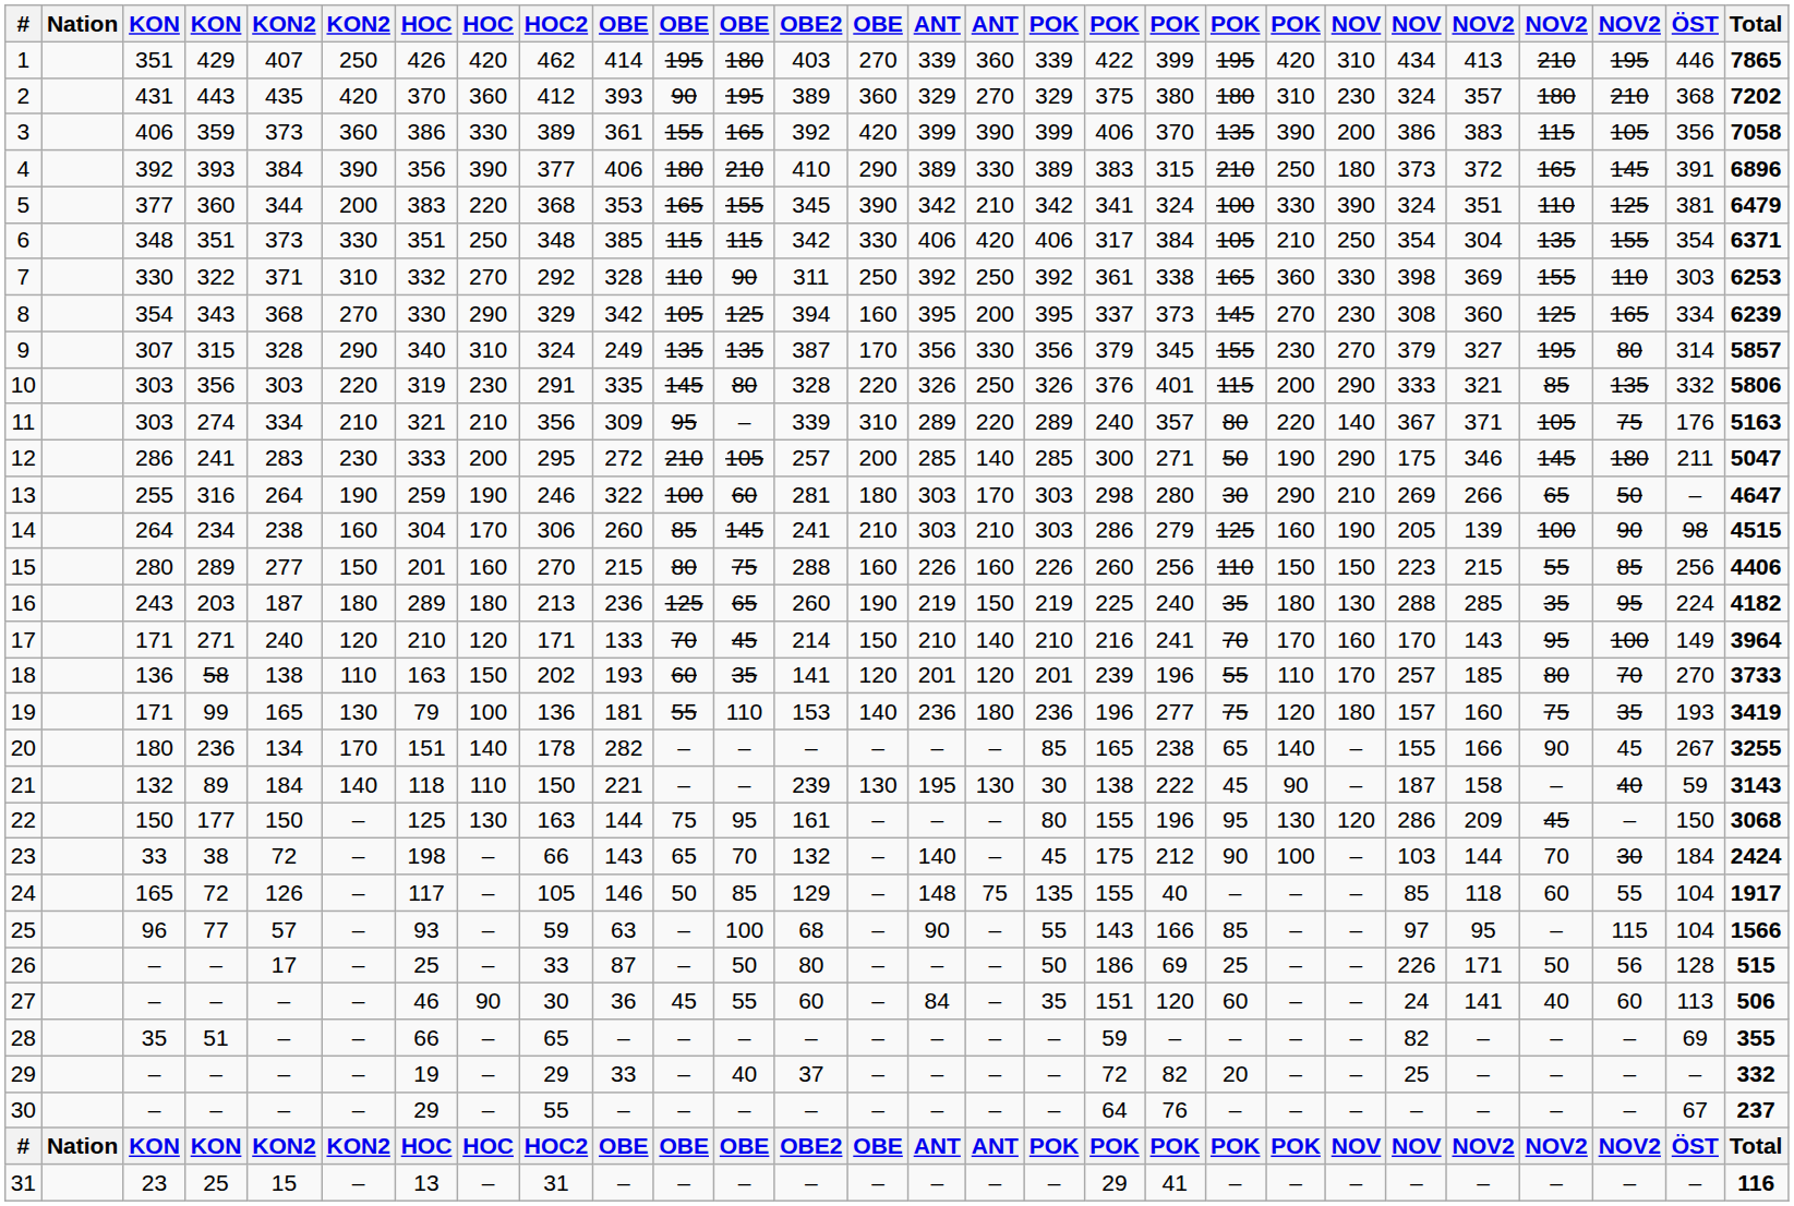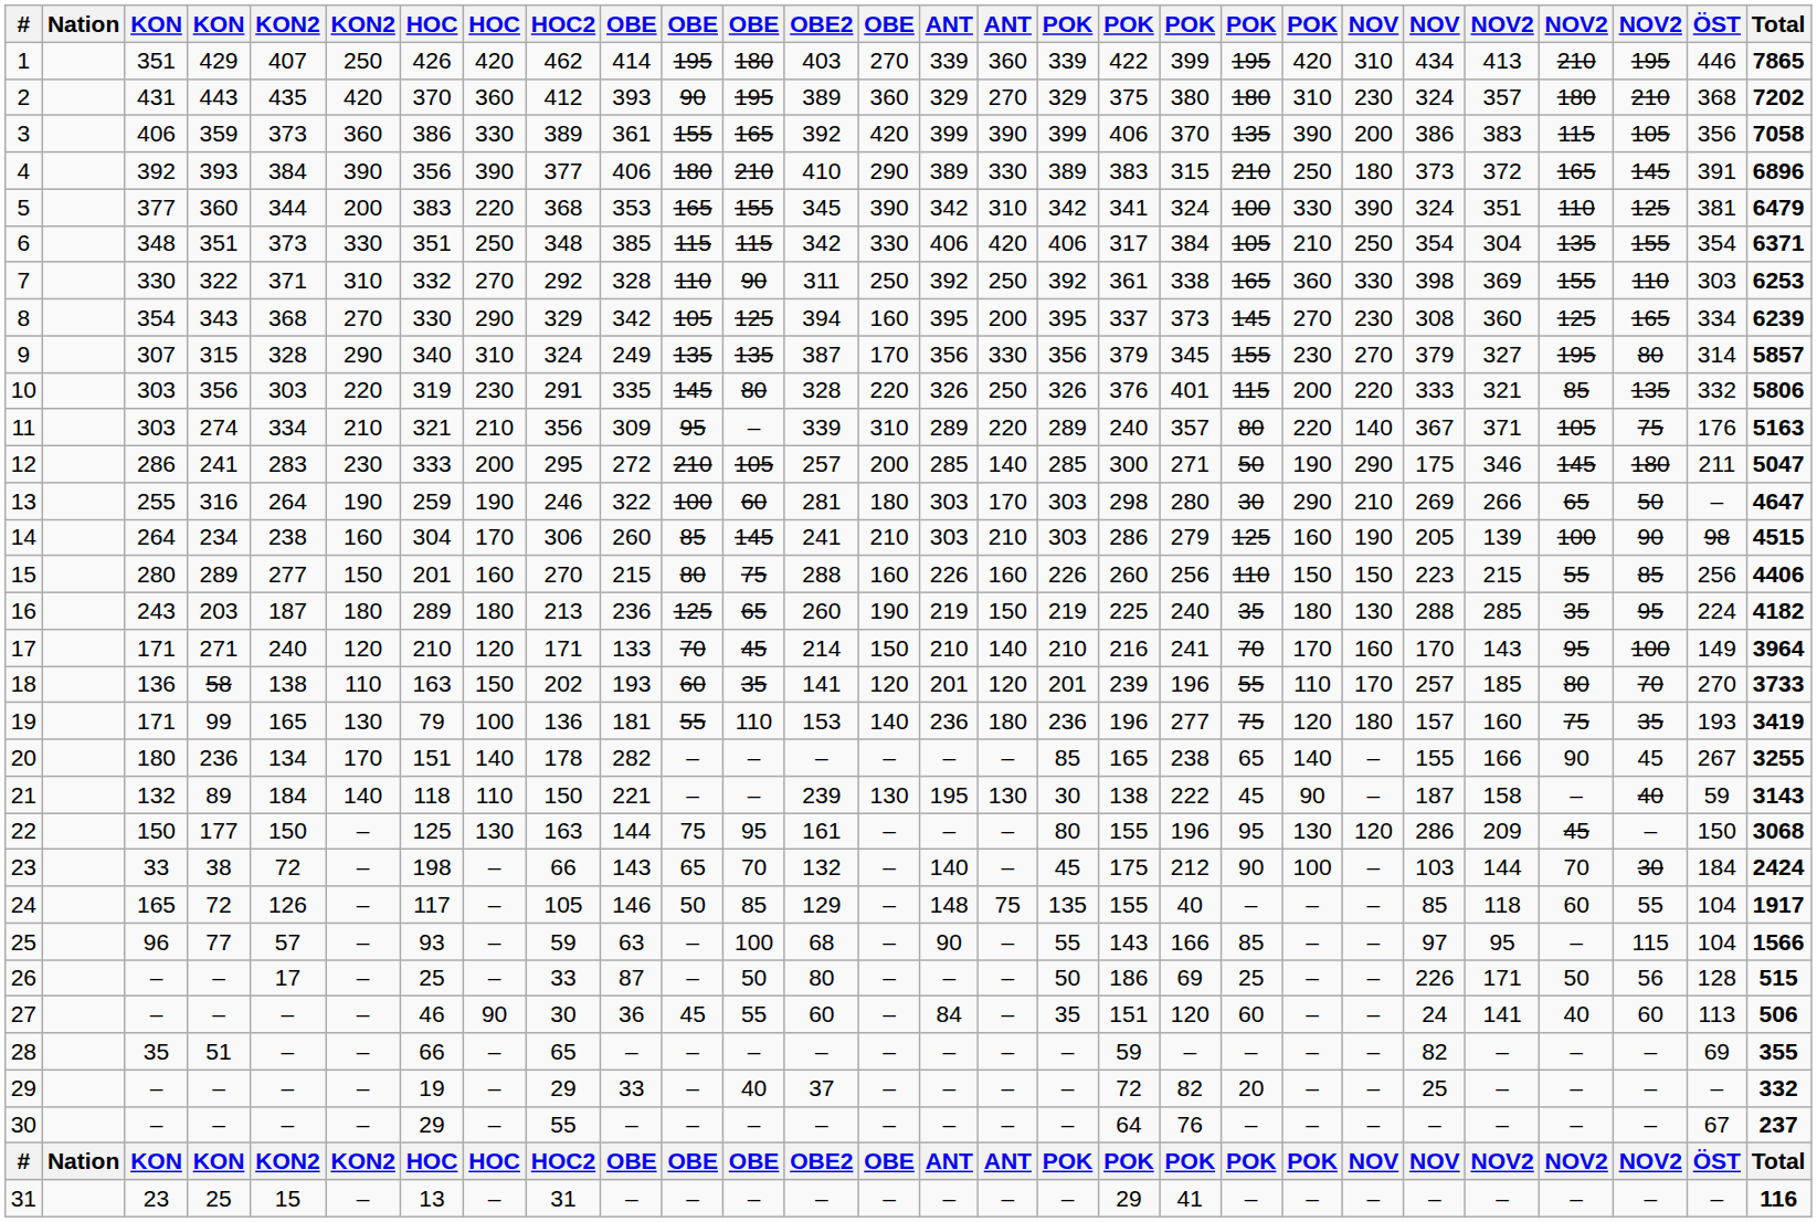 <table class="wikitable" style="text-align:center;font-size:90%">
 <tr>
 <th>#</th>
 <th>Nation</th>
 <th><strong><a href='#'>KON</a> <br> </strong></th>
 <th><strong><a href='#'>KON</a> <br> </strong></th>
 <th><strong><a href='#'>KON2</a> <br> </strong></th>
 <th><strong><a href='#'>KON2</a> <br> </strong></th>
 <th><strong><a href='#'>HOC</a> <br> </strong></th>
 <th><strong><a href='#'>HOC</a> <br> </strong></th>
 <th><strong><a href='#'>HOC2</a> <br> </strong></th>
 <th><strong><a href='#'>OBE</a> <br> </strong></th>
 <th><strong><a href='#'>OBE</a> <br> </strong></th>
 <th><strong><a href='#'>OBE</a> <br> </strong></th>
 <th><strong><a href='#'>OBE2</a> <br> </strong></th>
 <th><strong><a href='#'>OBE</a> <br> </strong></th>
 <th><strong><a href='#'>ANT</a> <br> </strong></th>
 <th><strong><a href='#'>ANT</a> <br> </strong></th>
 <th><strong><a href='#'>POK</a> <br> </strong></th>
 <th><strong><a href='#'>POK</a> <br> </strong></th>
 <th><strong><a href='#'>POK</a> <br> </strong></th>
 <th><strong><a href='#'>POK</a> <br> </strong></th>
 <th><strong><a href='#'>POK</a> <br> </strong></th>
 <th><strong><a href='#'>NOV</a> <br> </strong></th>
 <th><strong><a href='#'>NOV</a> <br> </strong></th>
 <th><strong><a href='#'>NOV2</a> <br> </strong></th>
 <th><strong><a href='#'>NOV2</a> <br> </strong></th>
 <th><strong><a href='#'>NOV2</a> <br> </strong></th>
 <th><strong><a href='#'>ÖST</a> <br> </strong></th>
 <th>Total</th>
 </tr>
 <tr>
 <td>1</td>
 <td align="left"></td>
 <td>351</td>
 <td>429</td>
 <td>407</td>
 <td>250</td>
 <td>426</td>
 <td>420</td>
 <td>462</td>
 <td>414</td>
 <td><s>195</s></td>
 <td><s>180</s></td>
 <td>403</td>
 <td>270</td>
 <td>339</td>
 <td>360</td>
 <td>339</td>
 <td>422</td>
 <td>399</td>
 <td><s>195</s></td>
 <td>420</td>
 <td>310</td>
 <td>434</td>
 <td>413</td>
 <td><s>210</s></td>
 <td><s>195</s></td>
 <td>446</td>
 <td><strong>7865</strong></td>
 </tr>
 <tr>
 <td>2</td>
 <td align="left"></td>
 <td>431</td>
 <td>443</td>
 <td>435</td>
 <td>420</td>
 <td>370</td>
 <td>360</td>
 <td>412</td>
 <td>393</td>
 <td><s>90</s></td>
 <td><s>195</s></td>
 <td>389</td>
 <td>360</td>
 <td>329</td>
 <td>270</td>
 <td>329</td>
 <td>375</td>
 <td>380</td>
 <td><s>180</s></td>
 <td>310</td>
 <td>230</td>
 <td>324</td>
 <td>357</td>
 <td><s>180</s></td>
 <td><s>210</s></td>
 <td>368</td>
 <td><strong>7202</strong></td>
 </tr>
 <tr>
 <td>3</td>
 <td align="left"></td>
 <td>406</td>
 <td>359</td>
 <td>373</td>
 <td>360</td>
 <td>386</td>
 <td>330</td>
 <td>389</td>
 <td>361</td>
 <td><s>155</s></td>
 <td><s>165</s></td>
 <td>392</td>
 <td>420</td>
 <td>399</td>
 <td>390</td>
 <td>399</td>
 <td>406</td>
 <td>370</td>
 <td><s>135</s></td>
 <td>390</td>
 <td>200</td>
 <td>386</td>
 <td>383</td>
 <td><s>115</s></td>
 <td><s>105</s></td>
 <td>356</td>
 <td><strong>7058</strong></td>
 </tr>
 <tr>
 <td>4</td>
 <td align="left"></td>
 <td>392</td>
 <td>393</td>
 <td>384</td>
 <td>390</td>
 <td>356</td>
 <td>390</td>
 <td>377</td>
 <td>406</td>
 <td><s>180</s></td>
 <td><s>210</s></td>
 <td>410</td>
 <td>290</td>
 <td>389</td>
 <td>330</td>
 <td>389</td>
 <td>383</td>
 <td>315</td>
 <td><s>210</s></td>
 <td>250</td>
 <td>180</td>
 <td>373</td>
 <td>372</td>
 <td><s>165</s></td>
 <td><s>145</s></td>
 <td>391</td>
 <td><strong>6896</strong></td>
 </tr>
 <tr>
 <td>5</td>
 <td align="left"></td>
 <td>377</td>
 <td>360</td>
 <td>344</td>
 <td>200</td>
 <td>383</td>
 <td>220</td>
 <td>368</td>
 <td>353</td>
 <td><s>165</s></td>
 <td><s>155</s></td>
 <td>345</td>
 <td>390</td>
 <td>342</td>
-<td>210</td>
+<td>310</td>
 <td>342</td>
 <td>341</td>
 <td>324</td>
 <td><s>100</s></td>
 <td>330</td>
 <td>390</td>
 <td>324</td>
 <td>351</td>
 <td><s>110</s></td>
 <td><s>125</s></td>
 <td>381</td>
 <td><strong>6479</strong></td>
 </tr>
 <tr>
 <td>6</td>
 <td align="left"></td>
 <td>348</td>
 <td>351</td>
 <td>373</td>
 <td>330</td>
 <td>351</td>
 <td>250</td>
 <td>348</td>
 <td>385</td>
 <td><s>115</s></td>
 <td><s>115</s></td>
 <td>342</td>
 <td>330</td>
 <td>406</td>
 <td>420</td>
 <td>406</td>
 <td>317</td>
 <td>384</td>
 <td><s>105</s></td>
 <td>210</td>
 <td>250</td>
 <td>354</td>
 <td>304</td>
 <td><s>135</s></td>
 <td><s>155</s></td>
 <td>354</td>
 <td><strong>6371</strong></td>
 </tr>
 <tr>
 <td>7</td>
 <td align="left"></td>
 <td>330</td>
 <td>322</td>
 <td>371</td>
 <td>310</td>
 <td>332</td>
 <td>270</td>
 <td>292</td>
 <td>328</td>
 <td><s>110</s></td>
 <td><s>90</s></td>
 <td>311</td>
 <td>250</td>
 <td>392</td>
 <td>250</td>
 <td>392</td>
 <td>361</td>
 <td>338</td>
 <td><s>165</s></td>
 <td>360</td>
 <td>330</td>
 <td>398</td>
 <td>369</td>
 <td><s>155</s></td>
 <td><s>110</s></td>
 <td>303</td>
 <td><strong>6253</strong></td>
 </tr>
 <tr>
 <td>8</td>
 <td align="left"></td>
 <td>354</td>
 <td>343</td>
 <td>368</td>
 <td>270</td>
 <td>330</td>
 <td>290</td>
 <td>329</td>
 <td>342</td>
 <td><s>105</s></td>
 <td><s>125</s></td>
 <td>394</td>
 <td>160</td>
 <td>395</td>
 <td>200</td>
 <td>395</td>
 <td>337</td>
 <td>373</td>
 <td><s>145</s></td>
 <td>270</td>
 <td>230</td>
 <td>308</td>
 <td>360</td>
 <td><s>125</s></td>
 <td><s>165</s></td>
 <td>334</td>
 <td><strong>6239</strong></td>
 </tr>
 <tr>
 <td>9</td>
 <td align="left"></td>
 <td>307</td>
 <td>315</td>
 <td>328</td>
 <td>290</td>
 <td>340</td>
 <td>310</td>
 <td>324</td>
 <td>249</td>
 <td><s>135</s></td>
 <td><s>135</s></td>
 <td>387</td>
 <td>170</td>
 <td>356</td>
 <td>330</td>
 <td>356</td>
 <td>379</td>
 <td>345</td>
 <td><s>155</s></td>
 <td>230</td>
 <td>270</td>
 <td>379</td>
 <td>327</td>
 <td><s>195</s></td>
 <td><s>80</s></td>
 <td>314</td>
 <td><strong>5857</strong></td>
 </tr>
 <tr>
 <td>10</td>
 <td align="left"></td>
 <td>303</td>
 <td>356</td>
 <td>303</td>
 <td>220</td>
 <td>319</td>
 <td>230</td>
 <td>291</td>
 <td>335</td>
 <td><s>145</s></td>
 <td><s>80</s></td>
 <td>328</td>
 <td>220</td>
 <td>326</td>
 <td>250</td>
 <td>326</td>
 <td>376</td>
 <td>401</td>
 <td><s>115</s></td>
 <td>200</td>
-<td>290</td>
+<td>220</td>
 <td>333</td>
 <td>321</td>
 <td><s>85</s></td>
 <td><s>135</s></td>
 <td>332</td>
 <td><strong>5806</strong></td>
 </tr>
 <tr>
 <td>11</td>
 <td align="left"></td>
 <td>303</td>
 <td>274</td>
 <td>334</td>
 <td>210</td>
 <td>321</td>
 <td>210</td>
 <td>356</td>
 <td>309</td>
 <td><s>95</s></td>
 <td>–</td>
 <td>339</td>
 <td>310</td>
 <td>289</td>
 <td>220</td>
 <td>289</td>
 <td>240</td>
 <td>357</td>
 <td><s>80</s></td>
 <td>220</td>
 <td>140</td>
 <td>367</td>
 <td>371</td>
 <td><s>105</s></td>
 <td><s>75</s></td>
 <td>176</td>
 <td><strong>5163</strong></td>
 </tr>
 <tr>
 <td>12</td>
 <td align="left"></td>
 <td>286</td>
 <td>241</td>
 <td>283</td>
 <td>230</td>
 <td>333</td>
 <td>200</td>
 <td>295</td>
 <td>272</td>
 <td><s>210</s></td>
 <td><s>105</s></td>
 <td>257</td>
 <td>200</td>
 <td>285</td>
 <td>140</td>
 <td>285</td>
 <td>300</td>
 <td>271</td>
 <td><s>50</s></td>
 <td>190</td>
 <td>290</td>
 <td>175</td>
 <td>346</td>
 <td><s>145</s></td>
 <td><s>180</s></td>
 <td>211</td>
 <td><strong>5047</strong></td>
 </tr>
 <tr>
 <td>13</td>
 <td align="left"></td>
 <td>255</td>
 <td>316</td>
 <td>264</td>
 <td>190</td>
 <td>259</td>
 <td>190</td>
 <td>246</td>
 <td>322</td>
 <td><s>100</s></td>
 <td><s>60</s></td>
 <td>281</td>
 <td>180</td>
 <td>303</td>
 <td>170</td>
 <td>303</td>
 <td>298</td>
 <td>280</td>
 <td><s>30</s></td>
 <td>290</td>
 <td>210</td>
 <td>269</td>
 <td>266</td>
 <td><s>65</s></td>
 <td><s>50</s></td>
 <td>–</td>
 <td><strong>4647</strong></td>
 </tr>
 <tr>
 <td>14</td>
 <td align="left"></td>
 <td>264</td>
 <td>234</td>
 <td>238</td>
 <td>160</td>
 <td>304</td>
 <td>170</td>
 <td>306</td>
 <td>260</td>
 <td><s>85</s></td>
 <td><s>145</s></td>
 <td>241</td>
 <td>210</td>
 <td>303</td>
 <td>210</td>
 <td>303</td>
 <td>286</td>
 <td>279</td>
 <td><s>125</s></td>
 <td>160</td>
 <td>190</td>
 <td>205</td>
 <td>139</td>
 <td><s>100</s></td>
 <td><s>90</s></td>
 <td><s>98</s></td>
 <td><strong>4515</strong></td>
 </tr>
 <tr>
 <td>15</td>
 <td align="left"></td>
 <td>280</td>
 <td>289</td>
 <td>277</td>
 <td>150</td>
 <td>201</td>
 <td>160</td>
 <td>270</td>
 <td>215</td>
 <td><s>80</s></td>
 <td><s>75</s></td>
 <td>288</td>
 <td>160</td>
 <td>226</td>
 <td>160</td>
 <td>226</td>
 <td>260</td>
 <td>256</td>
 <td><s>110</s></td>
 <td>150</td>
 <td>150</td>
 <td>223</td>
 <td>215</td>
 <td><s>55</s></td>
 <td><s>85</s></td>
 <td>256</td>
 <td><strong>4406</strong></td>
 </tr>
 <tr>
 <td>16</td>
 <td align="left"></td>
 <td>243</td>
 <td>203</td>
 <td>187</td>
 <td>180</td>
 <td>289</td>
 <td>180</td>
 <td>213</td>
 <td>236</td>
 <td><s>125</s></td>
 <td><s>65</s></td>
 <td>260</td>
 <td>190</td>
 <td>219</td>
 <td>150</td>
 <td>219</td>
 <td>225</td>
 <td>240</td>
 <td><s>35</s></td>
 <td>180</td>
 <td>130</td>
 <td>288</td>
 <td>285</td>
 <td><s>35</s></td>
 <td><s>95</s></td>
 <td>224</td>
 <td><strong>4182</strong></td>
 </tr>
 <tr>
 <td>17</td>
 <td align="left"></td>
 <td>171</td>
 <td>271</td>
 <td>240</td>
 <td>120</td>
 <td>210</td>
 <td>120</td>
 <td>171</td>
 <td>133</td>
 <td><s>70</s></td>
 <td><s>45</s></td>
 <td>214</td>
 <td>150</td>
 <td>210</td>
 <td>140</td>
 <td>210</td>
 <td>216</td>
 <td>241</td>
 <td><s>70</s></td>
 <td>170</td>
 <td>160</td>
 <td>170</td>
 <td>143</td>
 <td><s>95</s></td>
 <td><s>100</s></td>
 <td>149</td>
 <td><strong>3964</strong></td>
 </tr>
 <tr>
 <td>18</td>
 <td align="left"></td>
 <td>136</td>
 <td><s>58</s></td>
 <td>138</td>
 <td>110</td>
 <td>163</td>
 <td>150</td>
 <td>202</td>
 <td>193</td>
 <td><s>60</s></td>
 <td><s>35</s></td>
 <td>141</td>
 <td>120</td>
 <td>201</td>
 <td>120</td>
 <td>201</td>
 <td>239</td>
 <td>196</td>
 <td><s>55</s></td>
 <td>110</td>
 <td>170</td>
 <td>257</td>
 <td>185</td>
 <td><s>80</s></td>
 <td><s>70</s></td>
 <td>270</td>
 <td><strong>3733</strong></td>
 </tr>
 <tr>
 <td>19</td>
 <td align="left"></td>
 <td>171</td>
 <td>99</td>
 <td>165</td>
 <td>130</td>
 <td>79</td>
 <td>100</td>
 <td>136</td>
 <td>181</td>
 <td><s>55</s></td>
 <td>110</td>
 <td>153</td>
 <td>140</td>
 <td>236</td>
 <td>180</td>
 <td>236</td>
 <td>196</td>
 <td>277</td>
 <td><s>75</s></td>
 <td>120</td>
 <td>180</td>
 <td>157</td>
 <td>160</td>
 <td><s>75</s></td>
 <td><s>35</s></td>
 <td>193</td>
 <td><strong>3419</strong></td>
 </tr>
 <tr>
 <td>20</td>
 <td align="left"></td>
 <td>180</td>
 <td>236</td>
 <td>134</td>
 <td>170</td>
 <td>151</td>
 <td>140</td>
 <td>178</td>
 <td>282</td>
 <td>–</td>
 <td>–</td>
 <td>–</td>
 <td>–</td>
 <td>–</td>
 <td>–</td>
 <td>85</td>
 <td>165</td>
 <td>238</td>
 <td>65</td>
 <td>140</td>
 <td>–</td>
 <td>155</td>
 <td>166</td>
 <td>90</td>
 <td>45</td>
 <td>267</td>
 <td><strong>3255</strong></td>
 </tr>
 <tr>
 <td>21</td>
 <td align="left"></td>
 <td>132</td>
 <td>89</td>
 <td>184</td>
 <td>140</td>
 <td>118</td>
 <td>110</td>
 <td>150</td>
 <td>221</td>
 <td>–</td>
 <td>–</td>
 <td>239</td>
 <td>130</td>
 <td>195</td>
 <td>130</td>
 <td>30</td>
 <td>138</td>
 <td>222</td>
 <td>45</td>
 <td>90</td>
 <td>–</td>
 <td>187</td>
 <td>158</td>
 <td>–</td>
 <td><s>40</s></td>
 <td>59</td>
 <td><strong>3143</strong></td>
 </tr>
 <tr>
 <td>22</td>
 <td align="left"></td>
 <td>150</td>
 <td>177</td>
 <td>150</td>
 <td>–</td>
 <td>125</td>
 <td>130</td>
 <td>163</td>
 <td>144</td>
 <td>75</td>
 <td>95</td>
 <td>161</td>
 <td>–</td>
 <td>–</td>
 <td>–</td>
 <td>80</td>
 <td>155</td>
 <td>196</td>
 <td>95</td>
 <td>130</td>
 <td>120</td>
 <td>286</td>
 <td>209</td>
 <td><s>45</s></td>
 <td>–</td>
 <td>150</td>
 <td><strong>3068</strong></td>
 </tr>
 <tr>
 <td>23</td>
 <td align="left"></td>
 <td>33</td>
 <td>38</td>
 <td>72</td>
 <td>–</td>
 <td>198</td>
 <td>–</td>
 <td>66</td>
 <td>143</td>
 <td>65</td>
 <td>70</td>
 <td>132</td>
 <td>–</td>
 <td>140</td>
 <td>–</td>
 <td>45</td>
 <td>175</td>
 <td>212</td>
 <td>90</td>
 <td>100</td>
 <td>–</td>
 <td>103</td>
 <td>144</td>
 <td>70</td>
 <td><s>30</s></td>
 <td>184</td>
 <td><strong>2424</strong></td>
 </tr>
 <tr>
 <td>24</td>
 <td align="left"></td>
 <td>165</td>
 <td>72</td>
 <td>126</td>
 <td>–</td>
 <td>117</td>
 <td>–</td>
 <td>105</td>
 <td>146</td>
 <td>50</td>
 <td>85</td>
 <td>129</td>
 <td>–</td>
 <td>148</td>
 <td>75</td>
 <td>135</td>
 <td>155</td>
 <td>40</td>
 <td>–</td>
 <td>–</td>
 <td>–</td>
 <td>85</td>
 <td>118</td>
 <td>60</td>
 <td>55</td>
 <td>104</td>
 <td><strong>1917</strong></td>
 </tr>
 <tr>
 <td>25</td>
 <td align="left"></td>
 <td>96</td>
 <td>77</td>
 <td>57</td>
 <td>–</td>
 <td>93</td>
 <td>–</td>
 <td>59</td>
 <td>63</td>
 <td>–</td>
 <td>100</td>
 <td>68</td>
 <td>–</td>
 <td>90</td>
 <td>–</td>
 <td>55</td>
 <td>143</td>
 <td>166</td>
 <td>85</td>
 <td>–</td>
 <td>–</td>
 <td>97</td>
 <td>95</td>
 <td>–</td>
 <td>115</td>
 <td>104</td>
 <td><strong>1566</strong></td>
 </tr>
 <tr>
 <td>26</td>
 <td align="left"></td>
 <td>–</td>
 <td>–</td>
 <td>17</td>
 <td>–</td>
 <td>25</td>
 <td>–</td>
 <td>33</td>
 <td>87</td>
 <td>–</td>
 <td>50</td>
 <td>80</td>
 <td>–</td>
 <td>–</td>
 <td>–</td>
 <td>50</td>
 <td>186</td>
 <td>69</td>
 <td>25</td>
 <td>–</td>
 <td>–</td>
 <td>226</td>
 <td>171</td>
 <td>50</td>
 <td>56</td>
 <td>128</td>
 <td><strong>515</strong></td>
 </tr>
 <tr>
 <td>27</td>
 <td align="left"></td>
 <td>–</td>
 <td>–</td>
 <td>–</td>
 <td>–</td>
 <td>46</td>
 <td>90</td>
 <td>30</td>
 <td>36</td>
 <td>45</td>
 <td>55</td>
 <td>60</td>
 <td>–</td>
 <td>84</td>
 <td>–</td>
 <td>35</td>
 <td>151</td>
 <td>120</td>
 <td>60</td>
 <td>–</td>
 <td>–</td>
 <td>24</td>
 <td>141</td>
 <td>40</td>
 <td>60</td>
 <td>113</td>
 <td><strong>506</strong></td>
 </tr>
 <tr>
 <td>28</td>
 <td align="left"></td>
 <td>35</td>
 <td>51</td>
 <td>–</td>
 <td>–</td>
 <td>66</td>
 <td>–</td>
 <td>65</td>
 <td>–</td>
 <td>–</td>
 <td>–</td>
 <td>–</td>
 <td>–</td>
 <td>–</td>
 <td>–</td>
 <td>–</td>
 <td>59</td>
 <td>–</td>
 <td>–</td>
 <td>–</td>
 <td>–</td>
 <td>82</td>
 <td>–</td>
 <td>–</td>
 <td>–</td>
 <td>69</td>
 <td><strong>355</strong></td>
 </tr>
 <tr>
 <td>29</td>
 <td align="left"></td>
 <td>–</td>
 <td>–</td>
 <td>–</td>
 <td>–</td>
 <td>19</td>
 <td>–</td>
 <td>29</td>
 <td>33</td>
 <td>–</td>
 <td>40</td>
 <td>37</td>
 <td>–</td>
 <td>–</td>
 <td>–</td>
 <td>–</td>
 <td>72</td>
 <td>82</td>
 <td>20</td>
 <td>–</td>
 <td>–</td>
 <td>25</td>
 <td>–</td>
 <td>–</td>
 <td>–</td>
 <td>–</td>
 <td><strong>332</strong></td>
 </tr>
 <tr>
 <td>30</td>
 <td align="left"></td>
 <td>–</td>
 <td>–</td>
 <td>–</td>
 <td>–</td>
 <td>29</td>
 <td>–</td>
 <td>55</td>
 <td>–</td>
 <td>–</td>
 <td>–</td>
 <td>–</td>
 <td>–</td>
 <td>–</td>
 <td>–</td>
 <td>–</td>
 <td>64</td>
 <td>76</td>
 <td>–</td>
 <td>–</td>
 <td>–</td>
 <td>–</td>
 <td>–</td>
 <td>–</td>
 <td>–</td>
 <td>67</td>
 <td><strong>237</strong></td>
 </tr>
 <tr>
 <th>#</th>
 <th>Nation</th>
 <th><strong><a href='#'>KON</a> <br> </strong></th>
 <th><strong><a href='#'>KON</a> <br> </strong></th>
 <th><strong><a href='#'>KON2</a> <br> </strong></th>
 <th><strong><a href='#'>KON2</a> <br> </strong></th>
 <th><strong><a href='#'>HOC</a> <br> </strong></th>
 <th><strong><a href='#'>HOC</a> <br> </strong></th>
 <th><strong><a href='#'>HOC2</a> <br> </strong></th>
 <th><strong><a href='#'>OBE</a> <br> </strong></th>
 <th><strong><a href='#'>OBE</a> <br> </strong></th>
 <th><strong><a href='#'>OBE</a> <br> </strong></th>
 <th><strong><a href='#'>OBE2</a> <br> </strong></th>
 <th><strong><a href='#'>OBE</a> <br> </strong></th>
 <th><strong><a href='#'>ANT</a> <br> </strong></th>
 <th><strong><a href='#'>ANT</a> <br> </strong></th>
 <th><strong><a href='#'>POK</a> <br> </strong></th>
 <th><strong><a href='#'>POK</a> <br> </strong></th>
 <th><strong><a href='#'>POK</a> <br> </strong></th>
 <th><strong><a href='#'>POK</a> <br> </strong></th>
 <th><strong><a href='#'>POK</a> <br> </strong></th>
 <th><strong><a href='#'>NOV</a> <br> </strong></th>
 <th><strong><a href='#'>NOV</a> <br> </strong></th>
 <th><strong><a href='#'>NOV2</a> <br> </strong></th>
 <th><strong><a href='#'>NOV2</a> <br> </strong></th>
 <th><strong><a href='#'>NOV2</a> <br> </strong></th>
 <th><strong><a href='#'>ÖST</a> <br> </strong></th>
 <th>Total</th>
 </tr>
 <tr>
 <td>31</td>
 <td align="left"></td>
 <td>23</td>
 <td>25</td>
 <td>15</td>
 <td>–</td>
 <td>13</td>
 <td>–</td>
 <td>31</td>
 <td>–</td>
 <td>–</td>
 <td>–</td>
 <td>–</td>
 <td>–</td>
 <td>–</td>
 <td>–</td>
 <td>–</td>
 <td>29</td>
 <td>41</td>
 <td>–</td>
 <td>–</td>
 <td>–</td>
 <td>–</td>
 <td>–</td>
 <td>–</td>
 <td>–</td>
 <td>–</td>
 <td><strong>116</strong></td>
 </tr>
 </table>
